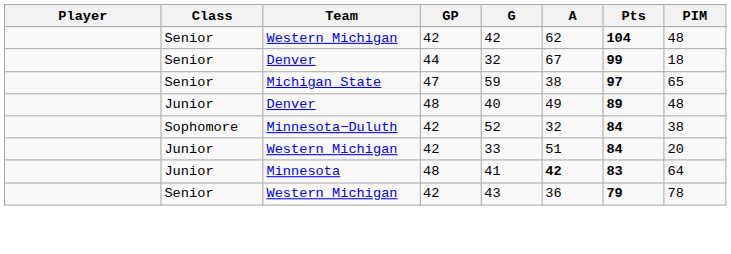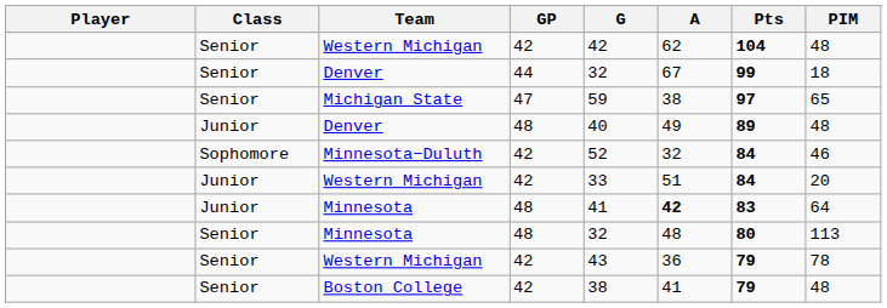 <table class="wikitable sortable">
 <tr>
 <th style="width: 11em;">Player</th>
 <th style="width: 7em;">Class</th>
 <th style="width: 11em;">Team</th>
 <th style="width: 4em;">GP</th>
 <th style="width: 4em;">G</th>
 <th style="width: 4em;">A</th>
 <th style="width: 4em;">Pts</th>
 <th style="width: 4em;">PIM</th>
 </tr>
 <tr>
 <td></td>
 <td>Senior</td>
 <td><a href='#'>Western Michigan</a></td>
 <td>42</td>
 <td>42</td>
 <td>62</td>
 <td><strong>104</strong></td>
 <td>48</td>
 </tr>
 <tr>
 <td></td>
 <td>Senior</td>
 <td><a href='#'>Denver</a></td>
 <td>44</td>
 <td>32</td>
 <td>67</td>
 <td><strong>99</strong></td>
 <td>18</td>
 </tr>
 <tr>
 <td></td>
 <td>Senior</td>
 <td><a href='#'>Michigan State</a></td>
 <td>47</td>
 <td>59</td>
 <td>38</td>
 <td><strong>97</strong></td>
 <td>65</td>
 </tr>
 <tr>
 <td></td>
 <td>Junior</td>
 <td><a href='#'>Denver</a></td>
 <td>48</td>
 <td>40</td>
 <td>49</td>
 <td><strong>89</strong></td>
 <td>48</td>
 </tr>
 <tr>
 <td></td>
 <td>Sophomore</td>
 <td><a href='#'>Minnesota−Duluth</a></td>
 <td>42</td>
 <td>52</td>
 <td>32</td>
 <td><strong>84</strong></td>
-<td>38</td>
+<td>46</td>
 </tr>
 <tr>
 <td></td>
 <td>Junior</td>
 <td><a href='#'>Western Michigan</a></td>
 <td>42</td>
 <td>33</td>
 <td>51</td>
 <td><strong>84</strong></td>
 <td>20</td>
 </tr>
 <tr>
 <td></td>
 <td>Junior</td>
 <td><a href='#'>Minnesota</a></td>
 <td>48</td>
 <td>41</td>
 <td><strong>42</strong></td>
 <td><strong>83</strong></td>
 <td>64</td>
 </tr>
 <tr>
 <td></td>
 <td>Senior</td>
+<td><a href='#'>Minnesota</a></td>
+<td>48</td>
+<td>32</td>
+<td>48</td>
+<td><strong>80</strong></td>
+<td>113</td>
+</tr>
+<tr>
+<td></td>
+<td>Senior</td>
 <td><a href='#'>Western Michigan</a></td>
 <td>42</td>
 <td>43</td>
 <td>36</td>
 <td><strong>79</strong></td>
 <td>78</td>
 </tr>
+<tr>
+<td></td>
+<td>Senior</td>
+<td><a href='#'>Boston College</a></td>
+<td>42</td>
+<td>38</td>
+<td>41</td>
+<td><strong>79</strong></td>
+<td>48</td>
+</tr>
 </table>
